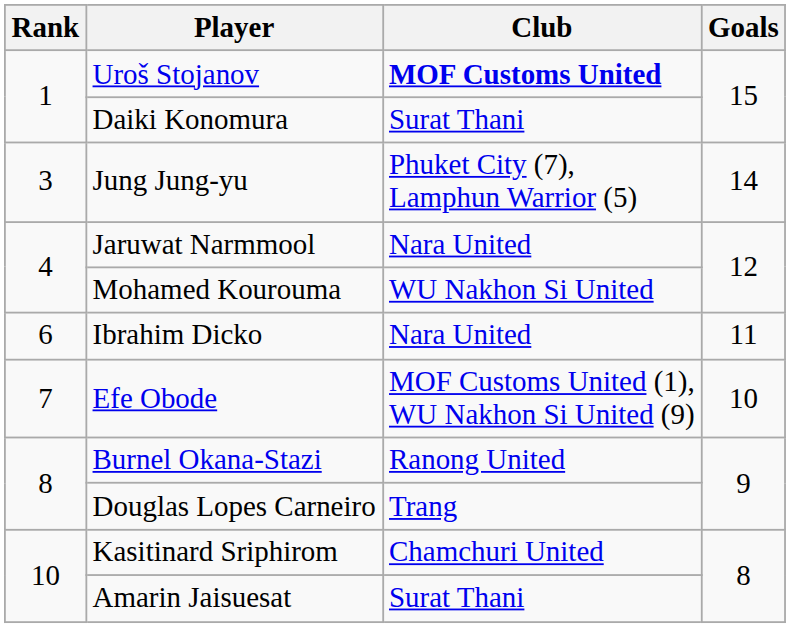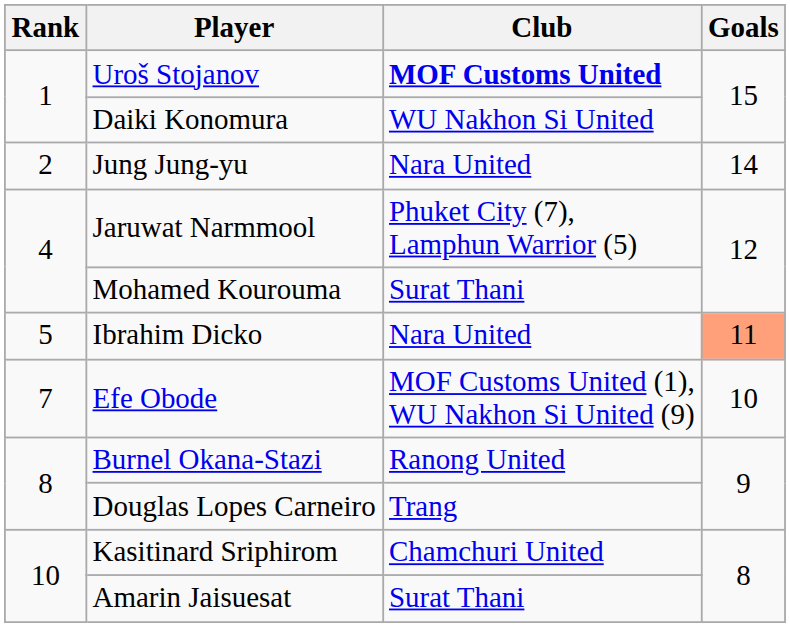 <table class="wikitable" style="text-align:center">
 <tr>
 <th>Rank</th>
 <th>Player</th>
 <th>Club</th>
 <th>Goals</th>
 </tr>
 <tr>
 <td rowspan="2">1</td>
 <td align="left"> <a href='#'>Uroš Stojanov</a></td>
 <td align="left"><strong><a href='#'>MOF Customs United</a></strong></td>
 <td rowspan="2">15</td>
 </tr>
 <tr>
 <td align="left"> Daiki Konomura</td>
-<td align="left"><a href='#'>Surat Thani</a></td>
+<td align="left"><a href='#'>WU Nakhon Si United</a></td>
 </tr>
 <tr>
-<td>3</td>
+<td>2</td>
 <td align="left"> Jung Jung-yu</td>
-<td align="left"><a href='#'>Phuket City</a> (7), <br><a href='#'>Lamphun Warrior</a> (5)</td>
+<td align="left"><a href='#'>Nara United</a></td>
 <td>14</td>
 </tr>
 <tr>
 <td rowspan="2">4</td>
 <td align="left"> Jaruwat Narmmool</td>
-<td align="left"><a href='#'>Nara United</a></td>
+<td align="left"><a href='#'>Phuket City</a> (7), <br><a href='#'>Lamphun Warrior</a> (5)</td>
 <td rowspan="2">12</td>
 </tr>
 <tr>
 <td align="left"> Mohamed Kourouma</td>
-<td align="left"><a href='#'>WU Nakhon Si United</a></td>
+<td align="left"><a href='#'>Surat Thani</a></td>
 </tr>
 <tr>
-<td>6</td>
+<td>5</td>
 <td align="left"> Ibrahim Dicko</td>
 <td align="left"><a href='#'>Nara United</a></td>
-<td>11</td>
+<td style="background: lightsalmon;">11</td>
 </tr>
 <tr>
 <td>7</td>
 <td align="left"> <a href='#'>Efe Obode</a></td>
 <td align="left"><a href='#'>MOF Customs United</a> (1),<br><a href='#'>WU Nakhon Si United</a> (9)</td>
 <td>10</td>
 </tr>
 <tr>
 <td rowspan="2">8</td>
 <td align="left"> <a href='#'>Burnel Okana-Stazi</a></td>
 <td align="left"><a href='#'>Ranong United</a></td>
 <td rowspan="2">9</td>
 </tr>
 <tr>
 <td align="left"> Douglas Lopes Carneiro</td>
 <td align="left"><a href='#'>Trang</a></td>
 </tr>
 <tr>
 <td rowspan="2">10</td>
 <td align="left"> Kasitinard Sriphirom</td>
 <td align="left"><a href='#'>Chamchuri United</a></td>
 <td rowspan="2">8</td>
 </tr>
 <tr>
 <td align="left"> Amarin Jaisuesat</td>
 <td align="left"><a href='#'>Surat Thani</a></td>
 </tr>
 </table>
